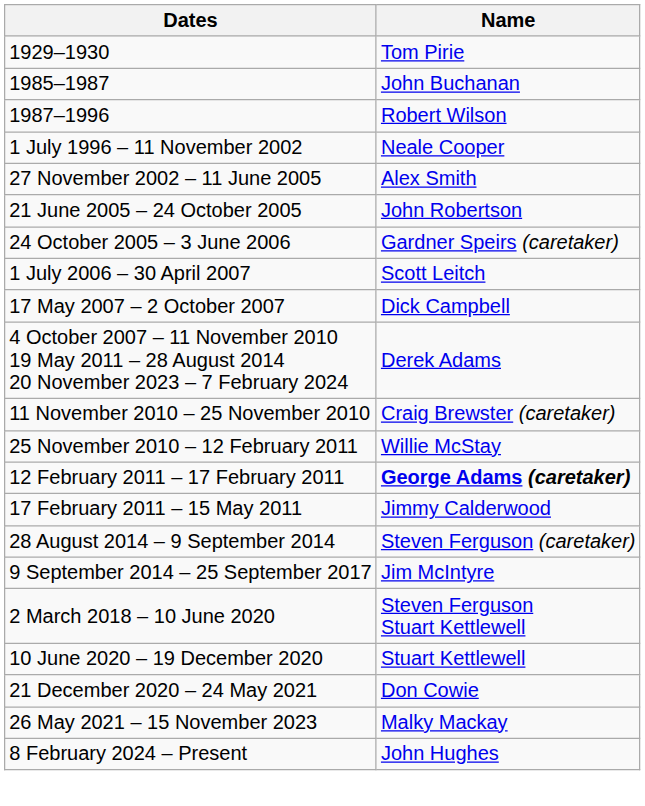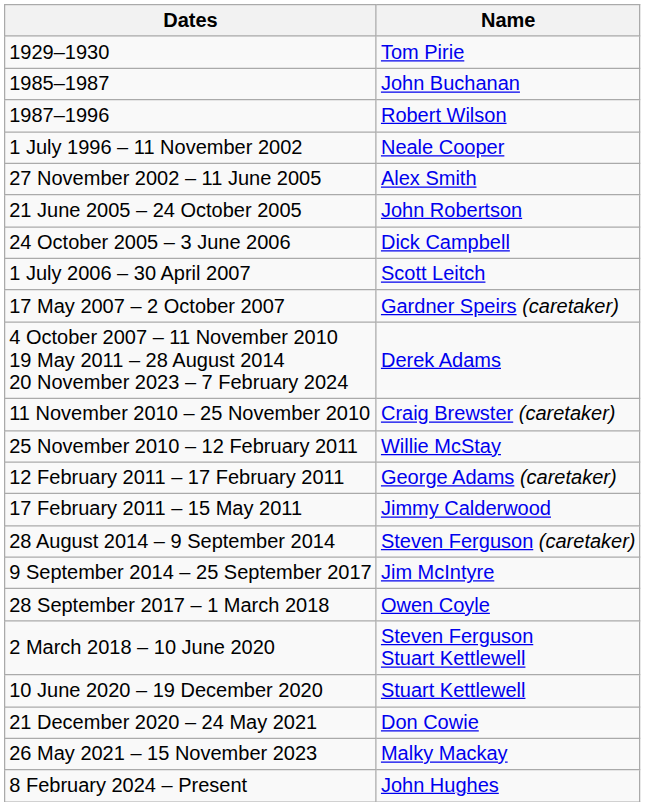 <table class="wikitable">
 <tr>
 <th>Dates</th>
 <th>Name</th>
 </tr>
 <tr>
 <td>1929–1930</td>
 <td> <a href='#'>Tom Pirie</a></td>
 </tr>
 <tr>
 <td>1985–1987</td>
 <td> <a href='#'>John Buchanan</a></td>
 </tr>
 <tr>
 <td>1987–1996</td>
 <td> <a href='#'>Robert Wilson</a></td>
 </tr>
 <tr>
 <td>1 July 1996 – 11 November 2002</td>
 <td> <a href='#'>Neale Cooper</a></td>
 </tr>
 <tr>
 <td>27 November 2002 – 11 June 2005</td>
 <td> <a href='#'>Alex Smith</a></td>
 </tr>
 <tr>
 <td>21 June 2005 – 24 October 2005</td>
 <td> <a href='#'>John Robertson</a></td>
 </tr>
 <tr>
 <td>24 October 2005 – 3 June 2006</td>
-<td> <a href='#'>Gardner Speirs</a> <em>(caretaker)</em></td>
+<td> <a href='#'>Dick Campbell</a></td>
 </tr>
 <tr>
 <td>1 July 2006 – 30 April 2007</td>
 <td> <a href='#'>Scott Leitch</a></td>
 </tr>
 <tr>
 <td>17 May 2007 – 2 October 2007</td>
-<td> <a href='#'>Dick Campbell</a></td>
+<td> <a href='#'>Gardner Speirs</a> <em>(caretaker)</em></td>
 </tr>
 <tr>
 <td>4 October 2007 – 11 November 2010<br>19 May 2011 – 28 August 2014<br>20 November 2023 – 7 February 2024</td>
 <td> <a href='#'>Derek Adams</a></td>
 </tr>
 <tr>
 <td>11 November 2010 – 25 November 2010</td>
 <td> <a href='#'>Craig Brewster</a> <em>(caretaker)</em></td>
 </tr>
 <tr>
 <td>25 November 2010 – 12 February 2011</td>
 <td> <a href='#'>Willie McStay</a></td>
 </tr>
 <tr>
 <td>12 February 2011 – 17 February 2011</td>
-<td><strong> <a href='#'>George Adams</a> <em>(caretaker)</em></strong></td>
+<td> <a href='#'>George Adams</a> <em>(caretaker)</em></td>
 </tr>
 <tr>
 <td>17 February 2011 – 15 May 2011</td>
 <td> <a href='#'>Jimmy Calderwood</a></td>
 </tr>
 <tr>
 <td>28 August 2014 – 9 September 2014</td>
 <td> <a href='#'>Steven Ferguson</a> <em>(caretaker)</em></td>
 </tr>
 <tr>
 <td>9 September 2014 – 25 September 2017</td>
 <td> <a href='#'>Jim McIntyre</a></td>
+</tr>
+<tr>
+<td>28 September 2017 – 1 March 2018</td>
+<td> <a href='#'>Owen Coyle</a></td>
 </tr>
 <tr>
 <td>2 March 2018 – 10 June 2020</td>
 <td> <a href='#'>Steven Ferguson</a><br>  <a href='#'>Stuart Kettlewell</a></td>
 </tr>
 <tr>
 <td>10 June 2020 – 19 December 2020</td>
 <td> <a href='#'>Stuart Kettlewell</a></td>
 </tr>
 <tr>
 <td>21 December 2020 – 24 May 2021</td>
 <td> <a href='#'>Don Cowie</a></td>
 </tr>
 <tr>
 <td>26 May 2021 – 15 November 2023</td>
 <td> <a href='#'>Malky Mackay</a></td>
 </tr>
 <tr>
 <td>8 February 2024 – Present</td>
 <td> <a href='#'>John Hughes</a></td>
 </tr>
 </table>
